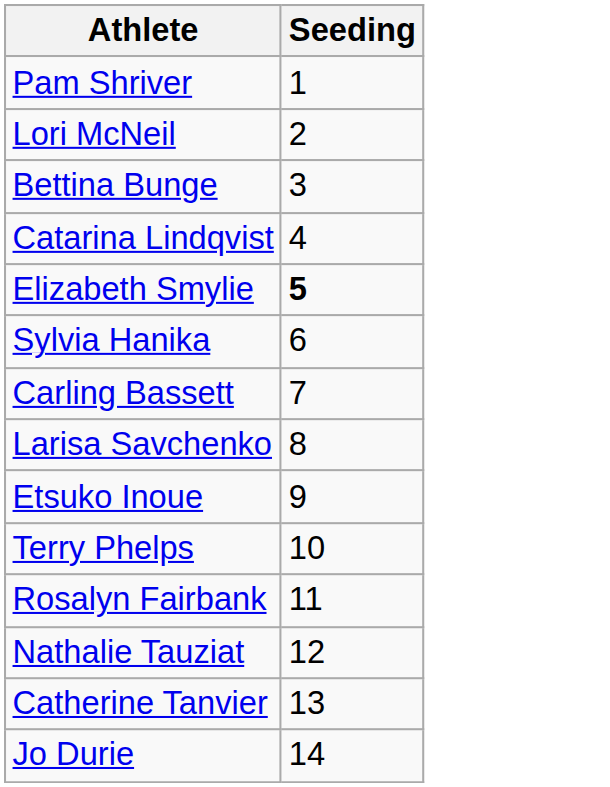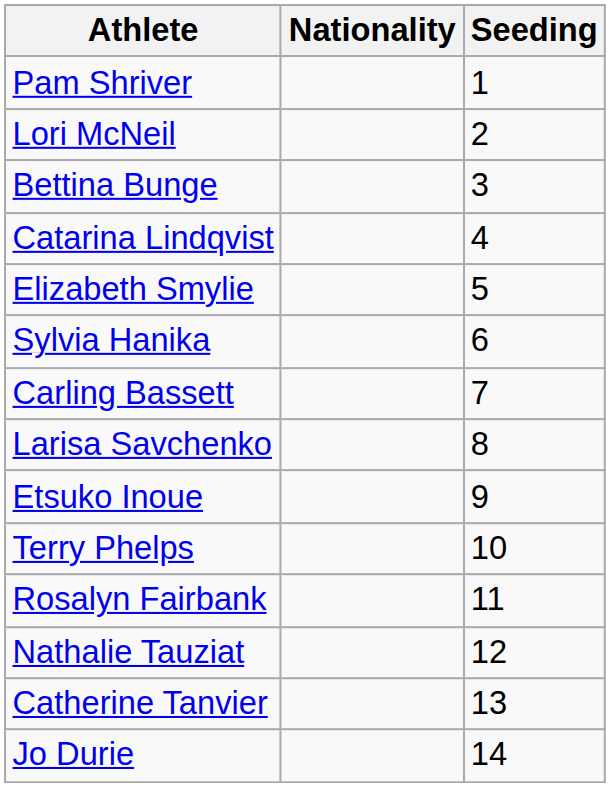 <table class="wikitable" border="1">
 <tr>
 <th>Athlete</th>
+<th>Nationality</th>
 <th>Seeding</th>
 </tr>
 <tr>
 <td><a href='#'>Pam Shriver</a></td>
+<td></td>
 <td>1</td>
 </tr>
 <tr>
 <td><a href='#'>Lori McNeil</a></td>
+<td></td>
 <td>2</td>
 </tr>
 <tr>
 <td><a href='#'>Bettina Bunge</a></td>
+<td></td>
 <td>3</td>
 </tr>
 <tr>
 <td><a href='#'>Catarina Lindqvist</a></td>
+<td></td>
 <td>4</td>
 </tr>
 <tr>
 <td><a href='#'>Elizabeth Smylie</a></td>
-<td><strong>5</strong></td>
+<td></td>
+<td>5</td>
 </tr>
 <tr>
 <td><a href='#'>Sylvia Hanika</a></td>
+<td></td>
 <td>6</td>
 </tr>
 <tr>
 <td><a href='#'>Carling Bassett</a></td>
+<td></td>
 <td>7</td>
 </tr>
 <tr>
 <td><a href='#'>Larisa Savchenko</a></td>
+<td></td>
 <td>8</td>
 </tr>
 <tr>
 <td><a href='#'>Etsuko Inoue</a></td>
+<td></td>
 <td>9</td>
 </tr>
 <tr>
 <td><a href='#'>Terry Phelps</a></td>
+<td></td>
 <td>10</td>
 </tr>
 <tr>
 <td><a href='#'>Rosalyn Fairbank</a></td>
+<td></td>
 <td>11</td>
 </tr>
 <tr>
 <td><a href='#'>Nathalie Tauziat</a></td>
+<td></td>
 <td>12</td>
 </tr>
 <tr>
 <td><a href='#'>Catherine Tanvier</a></td>
+<td></td>
 <td>13</td>
 </tr>
 <tr>
 <td><a href='#'>Jo Durie</a></td>
+<td></td>
 <td>14</td>
 </tr>
 </table>
